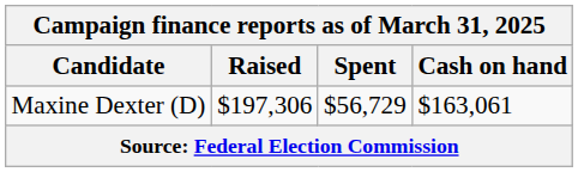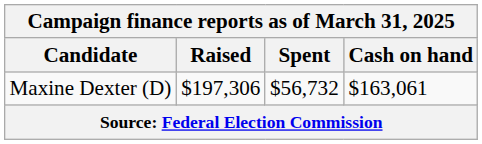 <table class="wikitable sortable">
 <tr>
 <th colspan=4>Campaign finance reports as of March 31, 2025</th>
 </tr>
 <tr style="text-align:center;">
 <th>Candidate</th>
 <th>Raised</th>
 <th>Spent</th>
 <th>Cash on hand</th>
 </tr>
 <tr>
 <td>Maxine Dexter (D)</td>
 <td>$197,306</td>
-<td>$56,729</td>
+<td>$56,732</td>
 <td>$163,061</td>
 </tr>
 <tr>
 <th colspan="4"><small>Source: <a href='#'>Federal Election Commission</a></small></th>
 </tr>
 </table>
